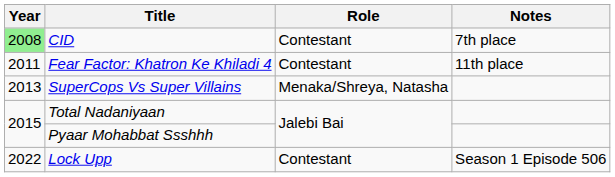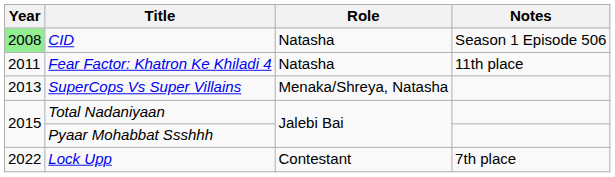 <table class="wikitable sortable">
 <tr>
 <th>Year</th>
 <th>Title</th>
 <th>Role</th>
 <th>Notes</th>
 </tr>
 <tr>
 <td style="background: lightgreen;">2008</td>
 <td><em><a href='#'>CID</a></em></td>
-<td>Contestant</td>
-<td>7th place</td>
+<td>Natasha</td>
+<td>Season 1 Episode 506</td>
 </tr>
 <tr>
 <td>2011</td>
 <td><em><a href='#'>Fear Factor: Khatron Ke Khiladi 4</a></em></td>
-<td>Contestant</td>
+<td>Natasha</td>
 <td>11th place</td>
 </tr>
 <tr>
 <td>2013</td>
 <td><em><a href='#'>SuperCops Vs Super Villains</a></em></td>
 <td>Menaka/Shreya, Natasha</td>
 <td></td>
 </tr>
 <tr>
 <td rowspan="2">2015</td>
 <td><em>Total Nadaniyaan</em></td>
 <td rowspan="2">Jalebi Bai</td>
 <td></td>
 </tr>
 <tr>
 <td><em>Pyaar Mohabbat Ssshhh</em></td>
 <td></td>
 </tr>
 <tr>
 <td>2022</td>
 <td><em><a href='#'>Lock Upp</a></em></td>
 <td>Contestant</td>
-<td>Season 1 Episode 506</td>
+<td>7th place</td>
 </tr>
 </table>
